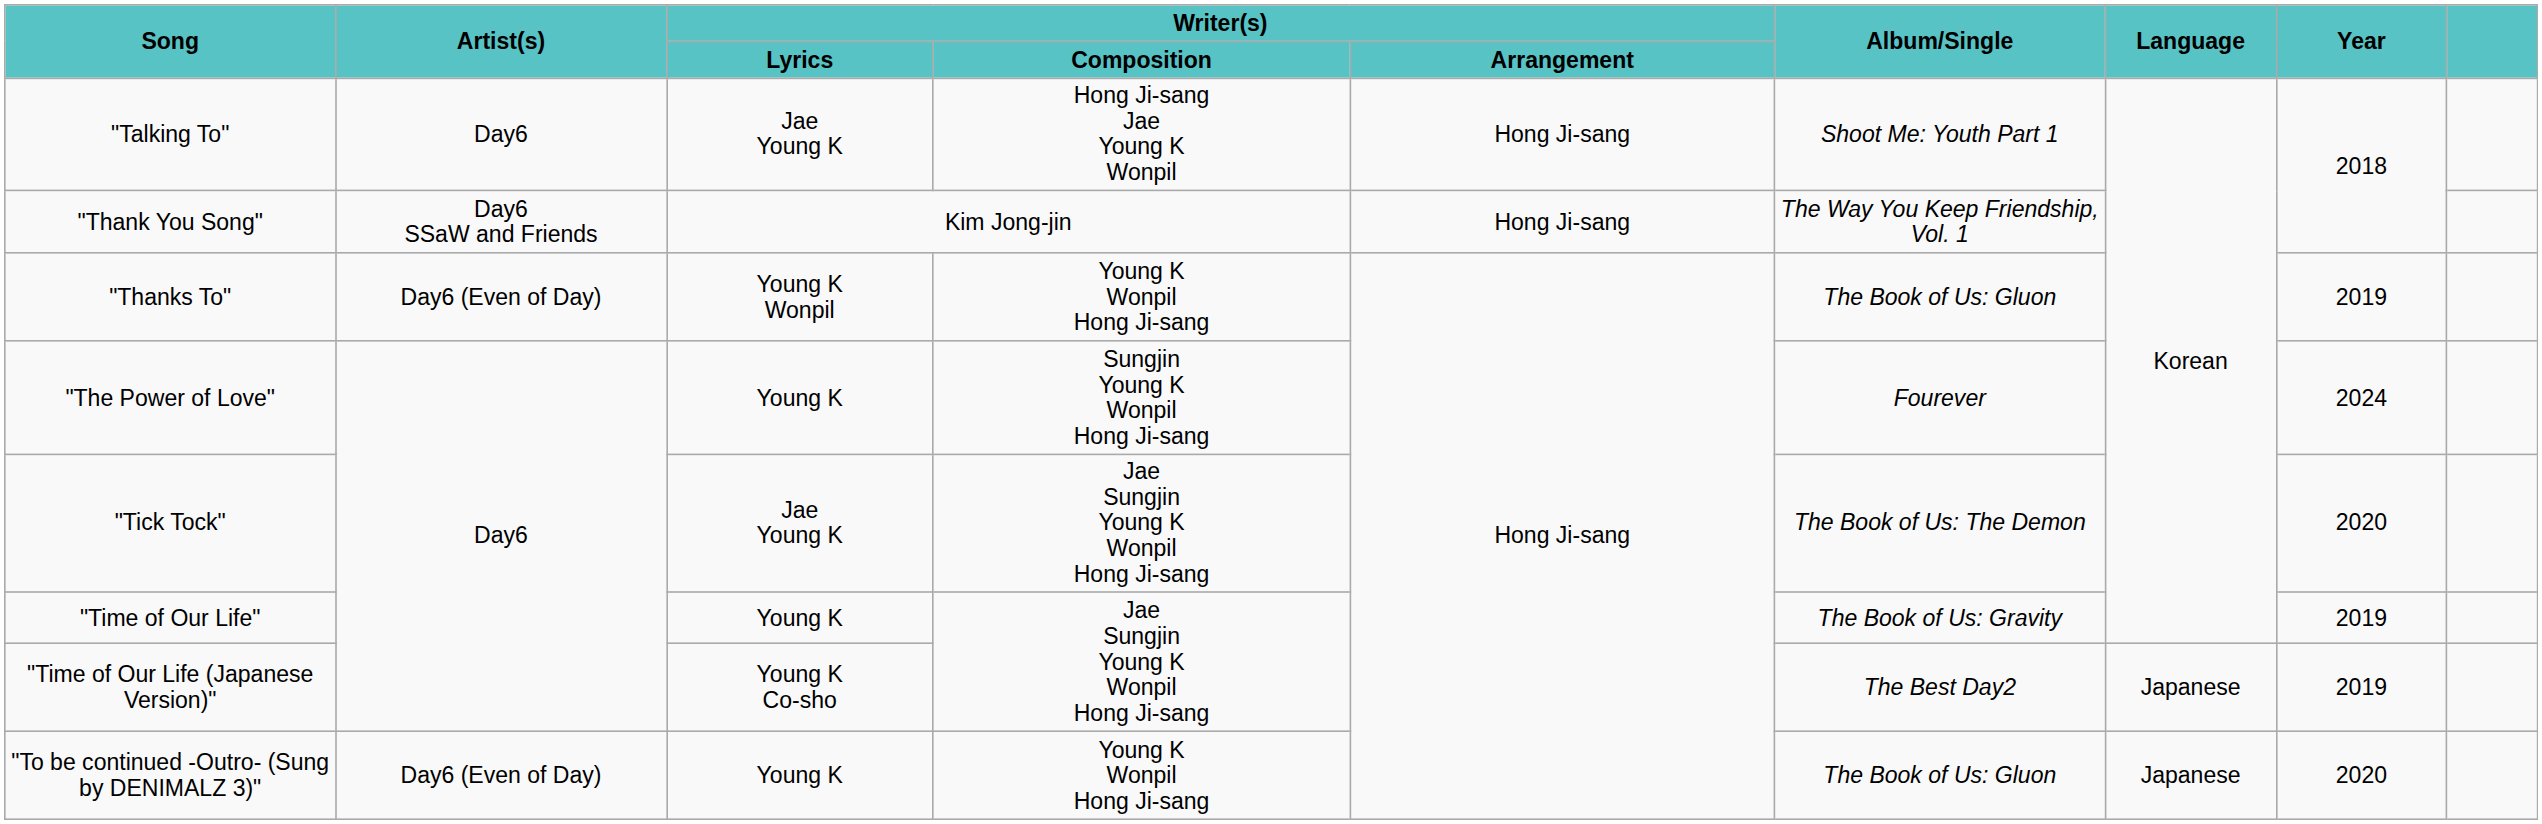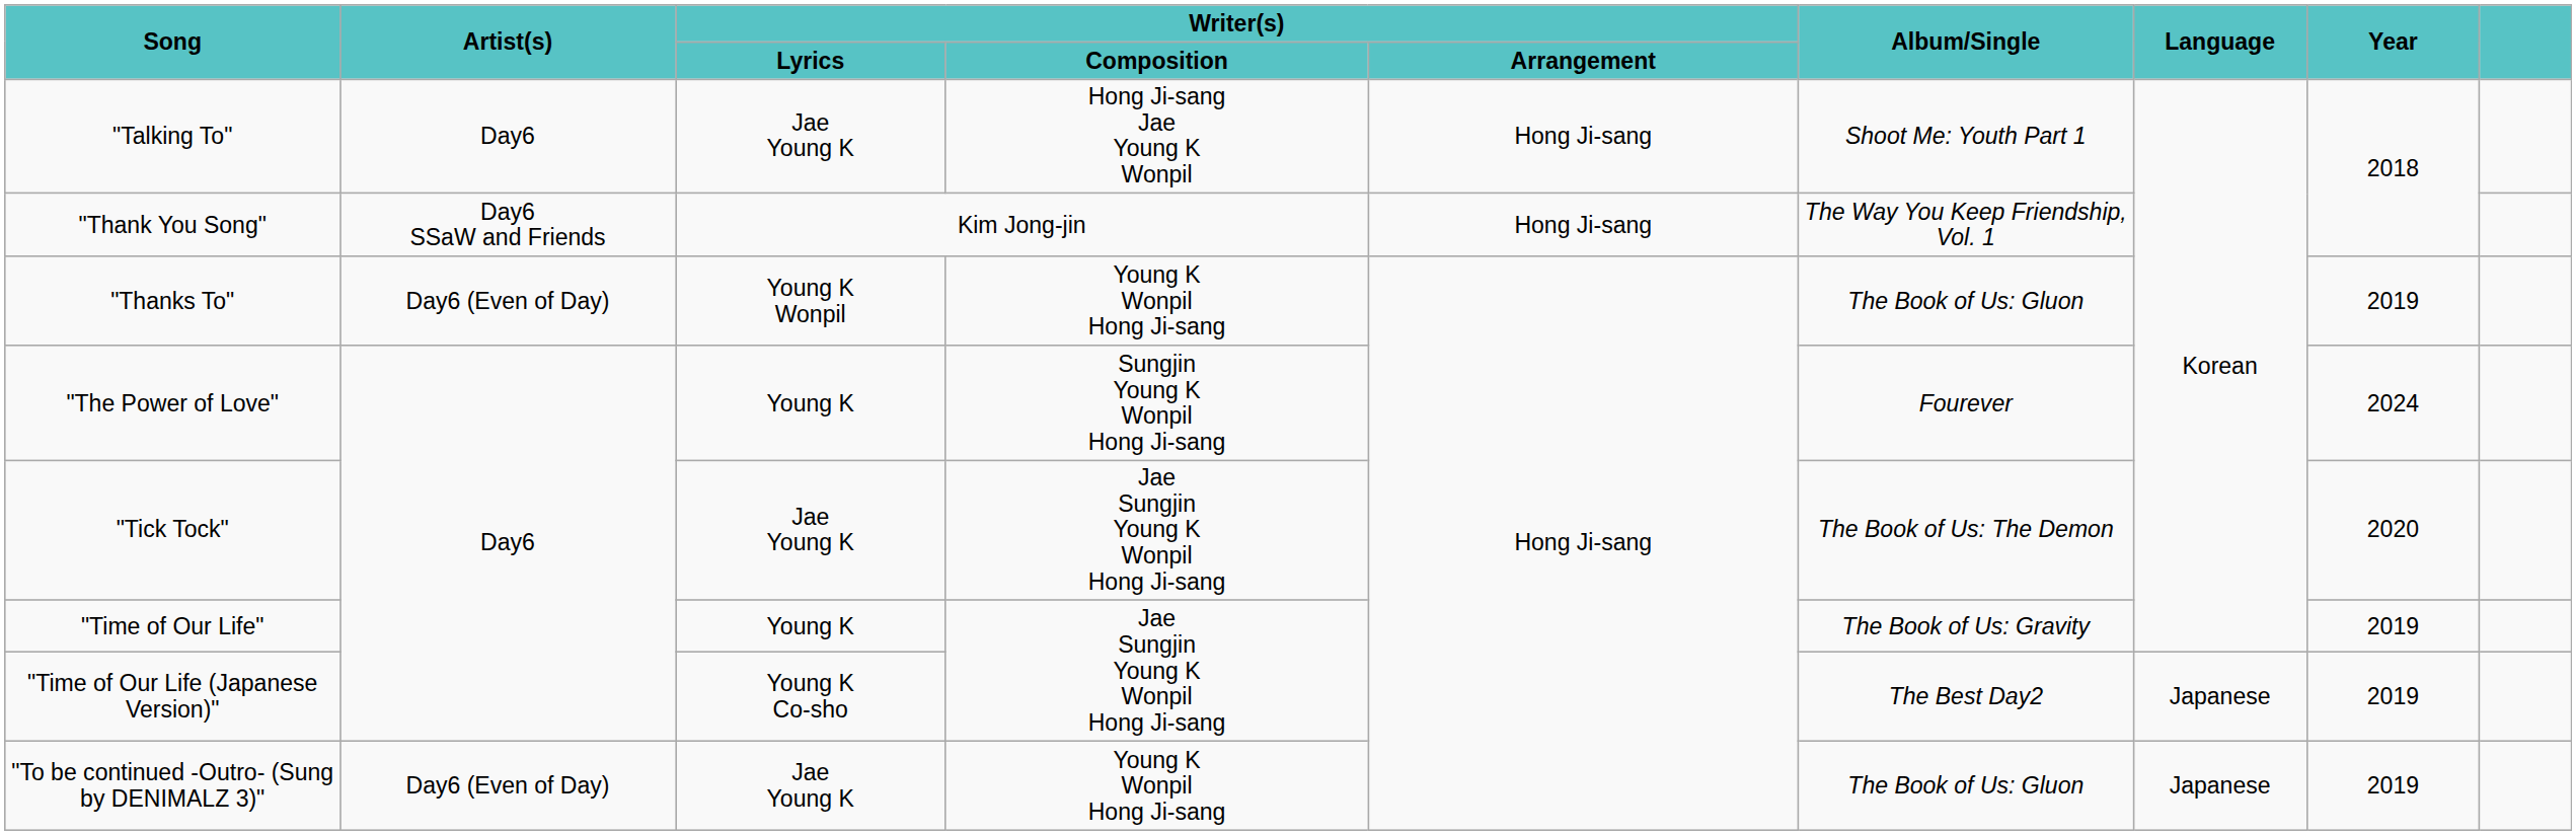 <table class="wikitable" style="margin:0.5em auto; clear:both; font-size:.9em; text-align:center; width:100%">
 <tr>
 <th rowspan=2 style="width:200px; background:#57c3c5;">Song</th>
 <th rowspan=2 style="width:200px; background:#57c3c5;">Artist(s)</th>
 <th colspan=3 style="width:700px; background:#57c3c5;">Writer(s)</th>
 <th rowspan=2 style="width:200px; background:#57c3c5;">Album/Single</th>
 <th rowspan=2 style="width:100px; background:#57c3c5;">Language</th>
 <th rowspan=2 style="width:100px; background:#57c3c5;">Year</th>
 <th rowspan=2 style="width:50px;  background:#57c3c5;"></th>
 </tr>
 <tr>
 <th style="background:#57c3c5">Lyrics</th>
 <th style="background:#57c3c5">Composition</th>
 <th style="background:#57c3c5">Arrangement</th>
 </tr>
 <tr>
 <td>"Talking To"<br></td>
 <td>Day6</td>
 <td>Jae<br>Young K</td>
 <td>Hong Ji-sang<br>Jae<br>Young K<br>Wonpil</td>
 <td>Hong Ji-sang</td>
 <td><em>Shoot Me: Youth Part 1</em></td>
 <td rowspan=6>Korean</td>
 <td rowspan=2>2018</td>
 <td></td>
 </tr>
 <tr>
 <td>"Thank You Song"<br></td>
 <td>Day6<br>SSaW and Friends</td>
 <td colspan=2>Kim Jong-jin</td>
 <td>Hong Ji-sang</td>
 <td><em>The Way You Keep Friendship, Vol. 1</em></td>
 <td></td>
 </tr>
 <tr>
 <td>"Thanks To"<br></td>
 <td>Day6 (Even of Day)</td>
 <td>Young K<br>Wonpil</td>
 <td>Young K<br>Wonpil<br>Hong Ji-sang</td>
 <td rowspan=6>Hong Ji-sang</td>
 <td><em>The Book of Us: Gluon</em></td>
 <td>2019</td>
 <td></td>
 </tr>
 <tr>
 <td>"The Power of Love"</td>
 <td rowspan=4>Day6</td>
 <td>Young K</td>
 <td>Sungjin<br>Young K<br>Wonpil<br>Hong Ji-sang</td>
 <td><em>Fourever</em></td>
 <td>2024</td>
 <td></td>
 </tr>
 <tr>
 <td>"Tick Tock"</td>
 <td>Jae<br>Young K</td>
 <td>Jae<br>Sungjin<br>Young K<br>Wonpil<br>Hong Ji-sang</td>
 <td><em>The Book of Us: The Demon</em></td>
 <td>2020</td>
 <td></td>
 </tr>
 <tr>
 <td>"Time of Our Life"<br></td>
 <td>Young K</td>
 <td rowspan=2>Jae<br>Sungjin<br>Young K<br>Wonpil<br>Hong Ji-sang</td>
 <td><em>The Book of Us: Gravity</em></td>
 <td>2019</td>
 <td></td>
 </tr>
 <tr>
 <td>"Time of Our Life (Japanese Version)"</td>
 <td>Young K<br>Co-sho</td>
 <td><em>The Best Day2</em></td>
 <td>Japanese</td>
 <td>2019</td>
 <td></td>
 </tr>
 <tr>
 <td>"To be continued -Outro- (Sung by DENIMALZ 3)"</td>
 <td>Day6 (Even of Day)</td>
-<td>Young K</td>
+<td>Jae<br>Young K</td>
 <td>Young K<br>Wonpil<br>Hong Ji-sang</td>
 <td><em>The Book of Us: Gluon</em></td>
 <td>Japanese</td>
-<td>2020</td>
+<td>2019</td>
 <td></td>
 </tr>
 </table>
